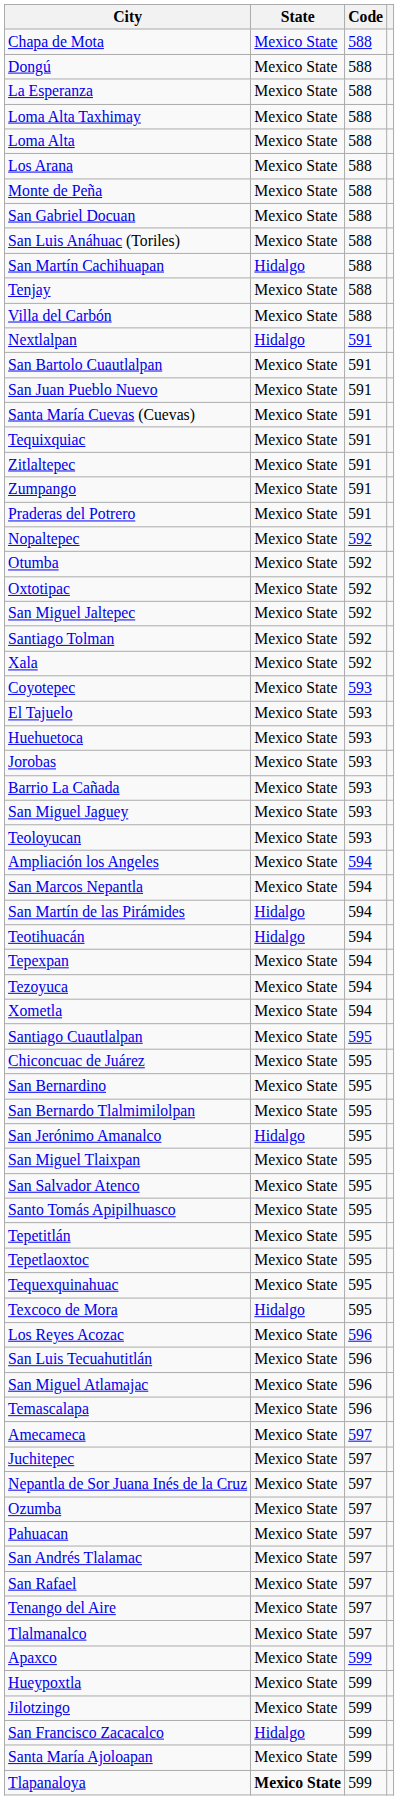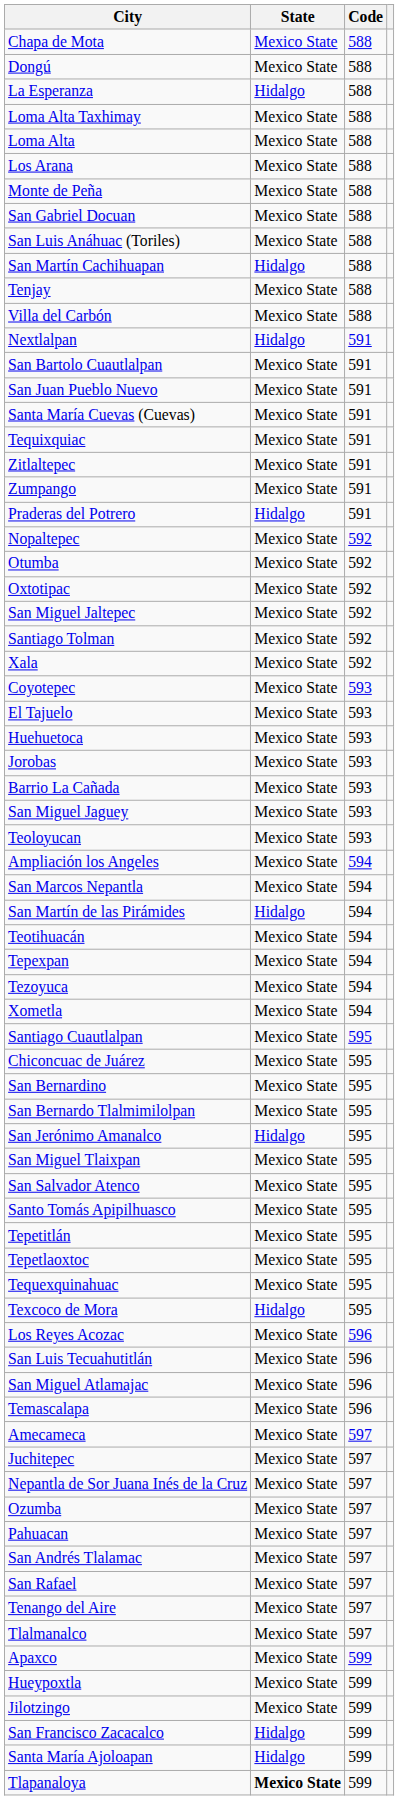 <table class="wikitable sortable">
 <tr>
 <th>City</th>
 <th>State</th>
 <th>Code</th>
 <th></th>
 </tr>
 <tr>
 <td><a href='#'>Chapa de Mota</a></td>
 <td><a href='#'>Mexico State</a></td>
 <td><a href='#'>588</a></td>
 <td></td>
 </tr>
 <tr>
 <td><a href='#'>Dongú</a></td>
 <td>Mexico State</td>
 <td>588</td>
 <td></td>
 </tr>
 <tr>
 <td><a href='#'>La Esperanza</a></td>
-<td>Mexico State</td>
+<td><a href='#'>Hidalgo</a></td>
 <td>588</td>
 <td></td>
 </tr>
 <tr>
 <td><a href='#'>Loma Alta Taxhimay</a></td>
 <td>Mexico State</td>
 <td>588</td>
 <td></td>
 </tr>
 <tr>
 <td><a href='#'>Loma Alta</a></td>
 <td>Mexico State</td>
 <td>588</td>
 <td></td>
 </tr>
 <tr>
 <td><a href='#'>Los Arana</a></td>
 <td>Mexico State</td>
 <td>588</td>
 <td></td>
 </tr>
 <tr>
 <td><a href='#'>Monte de Peña</a></td>
 <td>Mexico State</td>
 <td>588</td>
 <td></td>
 </tr>
 <tr>
 <td><a href='#'>San Gabriel Docuan</a></td>
 <td>Mexico State</td>
 <td>588</td>
 <td></td>
 </tr>
 <tr>
 <td><a href='#'>San Luis Anáhuac</a> (Toriles)</td>
 <td>Mexico State</td>
 <td>588</td>
 <td></td>
 </tr>
 <tr>
 <td><a href='#'>San Martín Cachihuapan</a></td>
 <td><a href='#'>Hidalgo</a></td>
 <td>588</td>
 <td></td>
 </tr>
 <tr>
 <td><a href='#'>Tenjay</a></td>
 <td>Mexico State</td>
 <td>588</td>
 <td></td>
 </tr>
 <tr>
 <td><a href='#'>Villa del Carbón</a></td>
 <td>Mexico State</td>
 <td>588</td>
 <td></td>
 </tr>
 <tr>
 <td><a href='#'>Nextlalpan</a></td>
 <td><a href='#'>Hidalgo</a></td>
 <td><a href='#'>591</a></td>
 <td></td>
 </tr>
 <tr>
 <td><a href='#'>San Bartolo Cuautlalpan</a></td>
 <td>Mexico State</td>
 <td>591</td>
 <td></td>
 </tr>
 <tr>
 <td><a href='#'>San Juan Pueblo Nuevo</a></td>
 <td>Mexico State</td>
 <td>591</td>
 <td></td>
 </tr>
 <tr>
 <td><a href='#'>Santa María Cuevas</a> (Cuevas)</td>
 <td>Mexico State</td>
 <td>591</td>
 <td></td>
 </tr>
 <tr>
 <td><a href='#'>Tequixquiac</a></td>
 <td>Mexico State</td>
 <td>591</td>
 <td></td>
 </tr>
 <tr>
 <td><a href='#'>Zitlaltepec</a></td>
 <td>Mexico State</td>
 <td>591</td>
 <td></td>
 </tr>
 <tr>
 <td><a href='#'>Zumpango</a></td>
 <td>Mexico State</td>
 <td>591</td>
 <td></td>
 </tr>
 <tr>
 <td><a href='#'>Praderas del Potrero</a></td>
-<td>Mexico State</td>
+<td><a href='#'>Hidalgo</a></td>
 <td>591</td>
 <td></td>
 </tr>
 <tr>
 <td><a href='#'>Nopaltepec</a></td>
 <td>Mexico State</td>
 <td><a href='#'>592</a></td>
 <td></td>
 </tr>
 <tr>
 <td><a href='#'>Otumba</a></td>
 <td>Mexico State</td>
 <td>592</td>
 <td></td>
 </tr>
 <tr>
 <td><a href='#'>Oxtotipac</a></td>
 <td>Mexico State</td>
 <td>592</td>
 <td></td>
 </tr>
 <tr>
 <td><a href='#'>San Miguel Jaltepec</a></td>
 <td>Mexico State</td>
 <td>592</td>
 <td></td>
 </tr>
 <tr>
 <td><a href='#'>Santiago Tolman</a></td>
 <td>Mexico State</td>
 <td>592</td>
 <td></td>
 </tr>
 <tr>
 <td><a href='#'>Xala</a></td>
 <td>Mexico State</td>
 <td>592</td>
 <td></td>
 </tr>
 <tr>
 <td><a href='#'>Coyotepec</a></td>
 <td>Mexico State</td>
 <td><a href='#'>593</a></td>
 <td></td>
 </tr>
 <tr>
 <td><a href='#'>El Tajuelo</a></td>
 <td>Mexico State</td>
 <td>593</td>
 <td></td>
 </tr>
 <tr>
 <td><a href='#'>Huehuetoca</a></td>
 <td>Mexico State</td>
 <td>593</td>
 <td></td>
 </tr>
 <tr>
 <td><a href='#'>Jorobas</a></td>
 <td>Mexico State</td>
 <td>593</td>
 <td></td>
 </tr>
 <tr>
 <td><a href='#'>Barrio La Cañada</a></td>
 <td>Mexico State</td>
 <td>593</td>
 <td></td>
 </tr>
 <tr>
 <td><a href='#'>San Miguel Jaguey</a></td>
 <td>Mexico State</td>
 <td>593</td>
 <td></td>
 </tr>
 <tr>
 <td><a href='#'>Teoloyucan</a></td>
 <td>Mexico State</td>
 <td>593</td>
 <td></td>
 </tr>
 <tr>
 <td><a href='#'>Ampliación los Angeles</a></td>
 <td>Mexico State</td>
 <td><a href='#'>594</a></td>
 <td></td>
 </tr>
 <tr>
 <td><a href='#'>San Marcos Nepantla</a></td>
 <td>Mexico State</td>
 <td>594</td>
 <td></td>
 </tr>
 <tr>
 <td><a href='#'>San Martín de las Pirámides</a></td>
 <td><a href='#'>Hidalgo</a></td>
 <td>594</td>
 <td></td>
 </tr>
 <tr>
 <td><a href='#'>Teotihuacán</a></td>
-<td><a href='#'>Hidalgo</a></td>
+<td>Mexico State</td>
 <td>594</td>
 <td></td>
 </tr>
 <tr>
 <td><a href='#'>Tepexpan</a></td>
 <td>Mexico State</td>
 <td>594</td>
 <td></td>
 </tr>
 <tr>
 <td><a href='#'>Tezoyuca</a></td>
 <td>Mexico State</td>
 <td>594</td>
 <td></td>
 </tr>
 <tr>
 <td><a href='#'>Xometla</a></td>
 <td>Mexico State</td>
 <td>594</td>
 <td></td>
 </tr>
 <tr>
 <td><a href='#'>Santiago Cuautlalpan</a></td>
 <td>Mexico State</td>
 <td><a href='#'>595</a></td>
 <td></td>
 </tr>
 <tr>
 <td><a href='#'>Chiconcuac de Juárez</a></td>
 <td>Mexico State</td>
 <td>595</td>
 <td></td>
 </tr>
 <tr>
 <td><a href='#'>San Bernardino</a></td>
 <td>Mexico State</td>
 <td>595</td>
 <td></td>
 </tr>
 <tr>
 <td><a href='#'>San Bernardo Tlalmimilolpan</a></td>
 <td>Mexico State</td>
 <td>595</td>
 <td></td>
 </tr>
 <tr>
 <td><a href='#'>San Jerónimo Amanalco</a></td>
 <td><a href='#'>Hidalgo</a></td>
 <td>595</td>
 <td></td>
 </tr>
 <tr>
 <td><a href='#'>San Miguel Tlaixpan</a></td>
 <td>Mexico State</td>
 <td>595</td>
 <td></td>
 </tr>
 <tr>
 <td><a href='#'>San Salvador Atenco</a></td>
 <td>Mexico State</td>
 <td>595</td>
 <td></td>
 </tr>
 <tr>
 <td><a href='#'>Santo Tomás Apipilhuasco</a></td>
 <td>Mexico State</td>
 <td>595</td>
 <td></td>
 </tr>
 <tr>
 <td><a href='#'>Tepetitlán</a></td>
 <td>Mexico State</td>
 <td>595</td>
 <td></td>
 </tr>
 <tr>
 <td><a href='#'>Tepetlaoxtoc</a></td>
 <td>Mexico State</td>
 <td>595</td>
 <td></td>
 </tr>
 <tr>
 <td><a href='#'>Tequexquinahuac</a></td>
 <td>Mexico State</td>
 <td>595</td>
 <td></td>
 </tr>
 <tr>
 <td><a href='#'>Texcoco de Mora</a></td>
 <td><a href='#'>Hidalgo</a></td>
 <td>595</td>
 <td></td>
 </tr>
 <tr>
 <td><a href='#'>Los Reyes Acozac</a></td>
 <td>Mexico State</td>
 <td><a href='#'>596</a></td>
 <td></td>
 </tr>
 <tr>
 <td><a href='#'>San Luis Tecuahutitlán</a></td>
 <td>Mexico State</td>
 <td>596</td>
 <td></td>
 </tr>
 <tr>
 <td><a href='#'>San Miguel Atlamajac</a></td>
 <td>Mexico State</td>
 <td>596</td>
 <td></td>
 </tr>
 <tr>
 <td><a href='#'>Temascalapa</a></td>
 <td>Mexico State</td>
 <td>596</td>
 <td></td>
 </tr>
 <tr>
 <td><a href='#'>Amecameca</a></td>
 <td>Mexico State</td>
 <td><a href='#'>597</a></td>
 <td></td>
 </tr>
 <tr>
 <td><a href='#'>Juchitepec</a></td>
 <td>Mexico State</td>
 <td>597</td>
 <td></td>
 </tr>
 <tr>
 <td><a href='#'>Nepantla de Sor Juana Inés de la Cruz</a></td>
 <td>Mexico State</td>
 <td>597</td>
 <td></td>
 </tr>
 <tr>
 <td><a href='#'>Ozumba</a></td>
 <td>Mexico State</td>
 <td>597</td>
 <td></td>
 </tr>
 <tr>
 <td><a href='#'>Pahuacan</a></td>
 <td>Mexico State</td>
 <td>597</td>
 <td></td>
 </tr>
 <tr>
 <td><a href='#'>San Andrés Tlalamac</a></td>
 <td>Mexico State</td>
 <td>597</td>
 <td></td>
 </tr>
 <tr>
 <td><a href='#'>San Rafael</a></td>
 <td>Mexico State</td>
 <td>597</td>
 <td></td>
 </tr>
 <tr>
 <td><a href='#'>Tenango del Aire</a></td>
 <td>Mexico State</td>
 <td>597</td>
 <td></td>
 </tr>
 <tr>
 <td><a href='#'>Tlalmanalco</a></td>
 <td>Mexico State</td>
 <td>597</td>
 <td></td>
 </tr>
 <tr>
 <td><a href='#'>Apaxco</a></td>
 <td>Mexico State</td>
 <td><a href='#'>599</a></td>
 <td></td>
 </tr>
 <tr>
 <td><a href='#'>Hueypoxtla</a></td>
 <td>Mexico State</td>
 <td>599</td>
 <td></td>
 </tr>
 <tr>
 <td><a href='#'>Jilotzingo</a></td>
 <td>Mexico State</td>
 <td>599</td>
 <td></td>
 </tr>
 <tr>
 <td><a href='#'>San Francisco Zacacalco</a></td>
 <td><a href='#'>Hidalgo</a></td>
 <td>599</td>
 <td></td>
 </tr>
 <tr>
 <td><a href='#'>Santa María Ajoloapan</a></td>
-<td>Mexico State</td>
+<td><a href='#'>Hidalgo</a></td>
 <td>599</td>
 <td></td>
 </tr>
 <tr>
 <td><a href='#'>Tlapanaloya</a></td>
 <td><strong>Mexico State</strong></td>
 <td>599</td>
 <td></td>
 </tr>
 </table>
